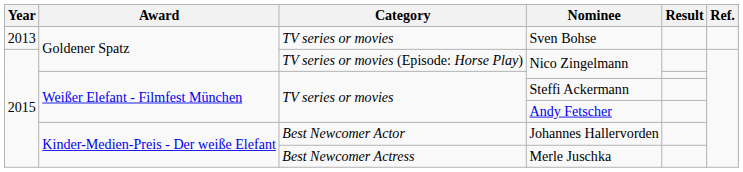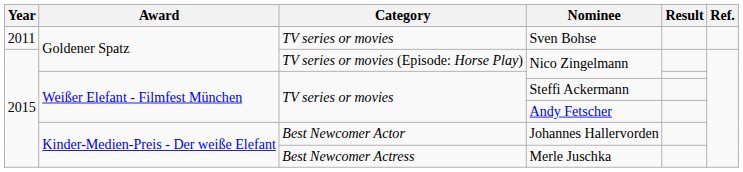 <table class="wikitable sortable">
 <tr>
 <th>Year</th>
 <th>Award</th>
 <th>Category</th>
 <th>Nominee</th>
 <th>Result</th>
 <th class=unsortable>Ref.</th>
 </tr>
 <tr>
-<td>2013</td>
+<td>2011</td>
 <td rowspan="2">Goldener Spatz</td>
 <td><em>TV series or movies</em></td>
 <td>Sven Bohse</td>
 <td></td>
 <td></td>
 </tr>
 <tr>
 <td rowspan="6">2015</td>
 <td><em>TV series or movies</em> (Episode: <em>Horse Play</em>)</td>
 <td rowspan="2">Nico Zingelmann</td>
 <td></td>
 <td rowspan="6"></td>
 </tr>
 <tr>
 <td rowspan="3"><a href='#'>Weißer Elefant - Filmfest München</a></td>
 <td rowspan="3"><em>TV series or movies</em></td>
 <td></td>
 </tr>
 <tr>
 <td>Steffi Ackermann</td>
 <td></td>
 </tr>
 <tr>
 <td><a href='#'>Andy Fetscher</a></td>
 <td></td>
 </tr>
 <tr>
 <td rowspan="2"><a href='#'>Kinder-Medien-Preis - Der weiße Elefant</a></td>
 <td><em>Best Newcomer Actor</em></td>
 <td>Johannes Hallervorden</td>
 <td></td>
 </tr>
 <tr>
 <td><em>Best Newcomer Actress</em></td>
 <td>Merle Juschka</td>
 <td></td>
 </tr>
 </table>
